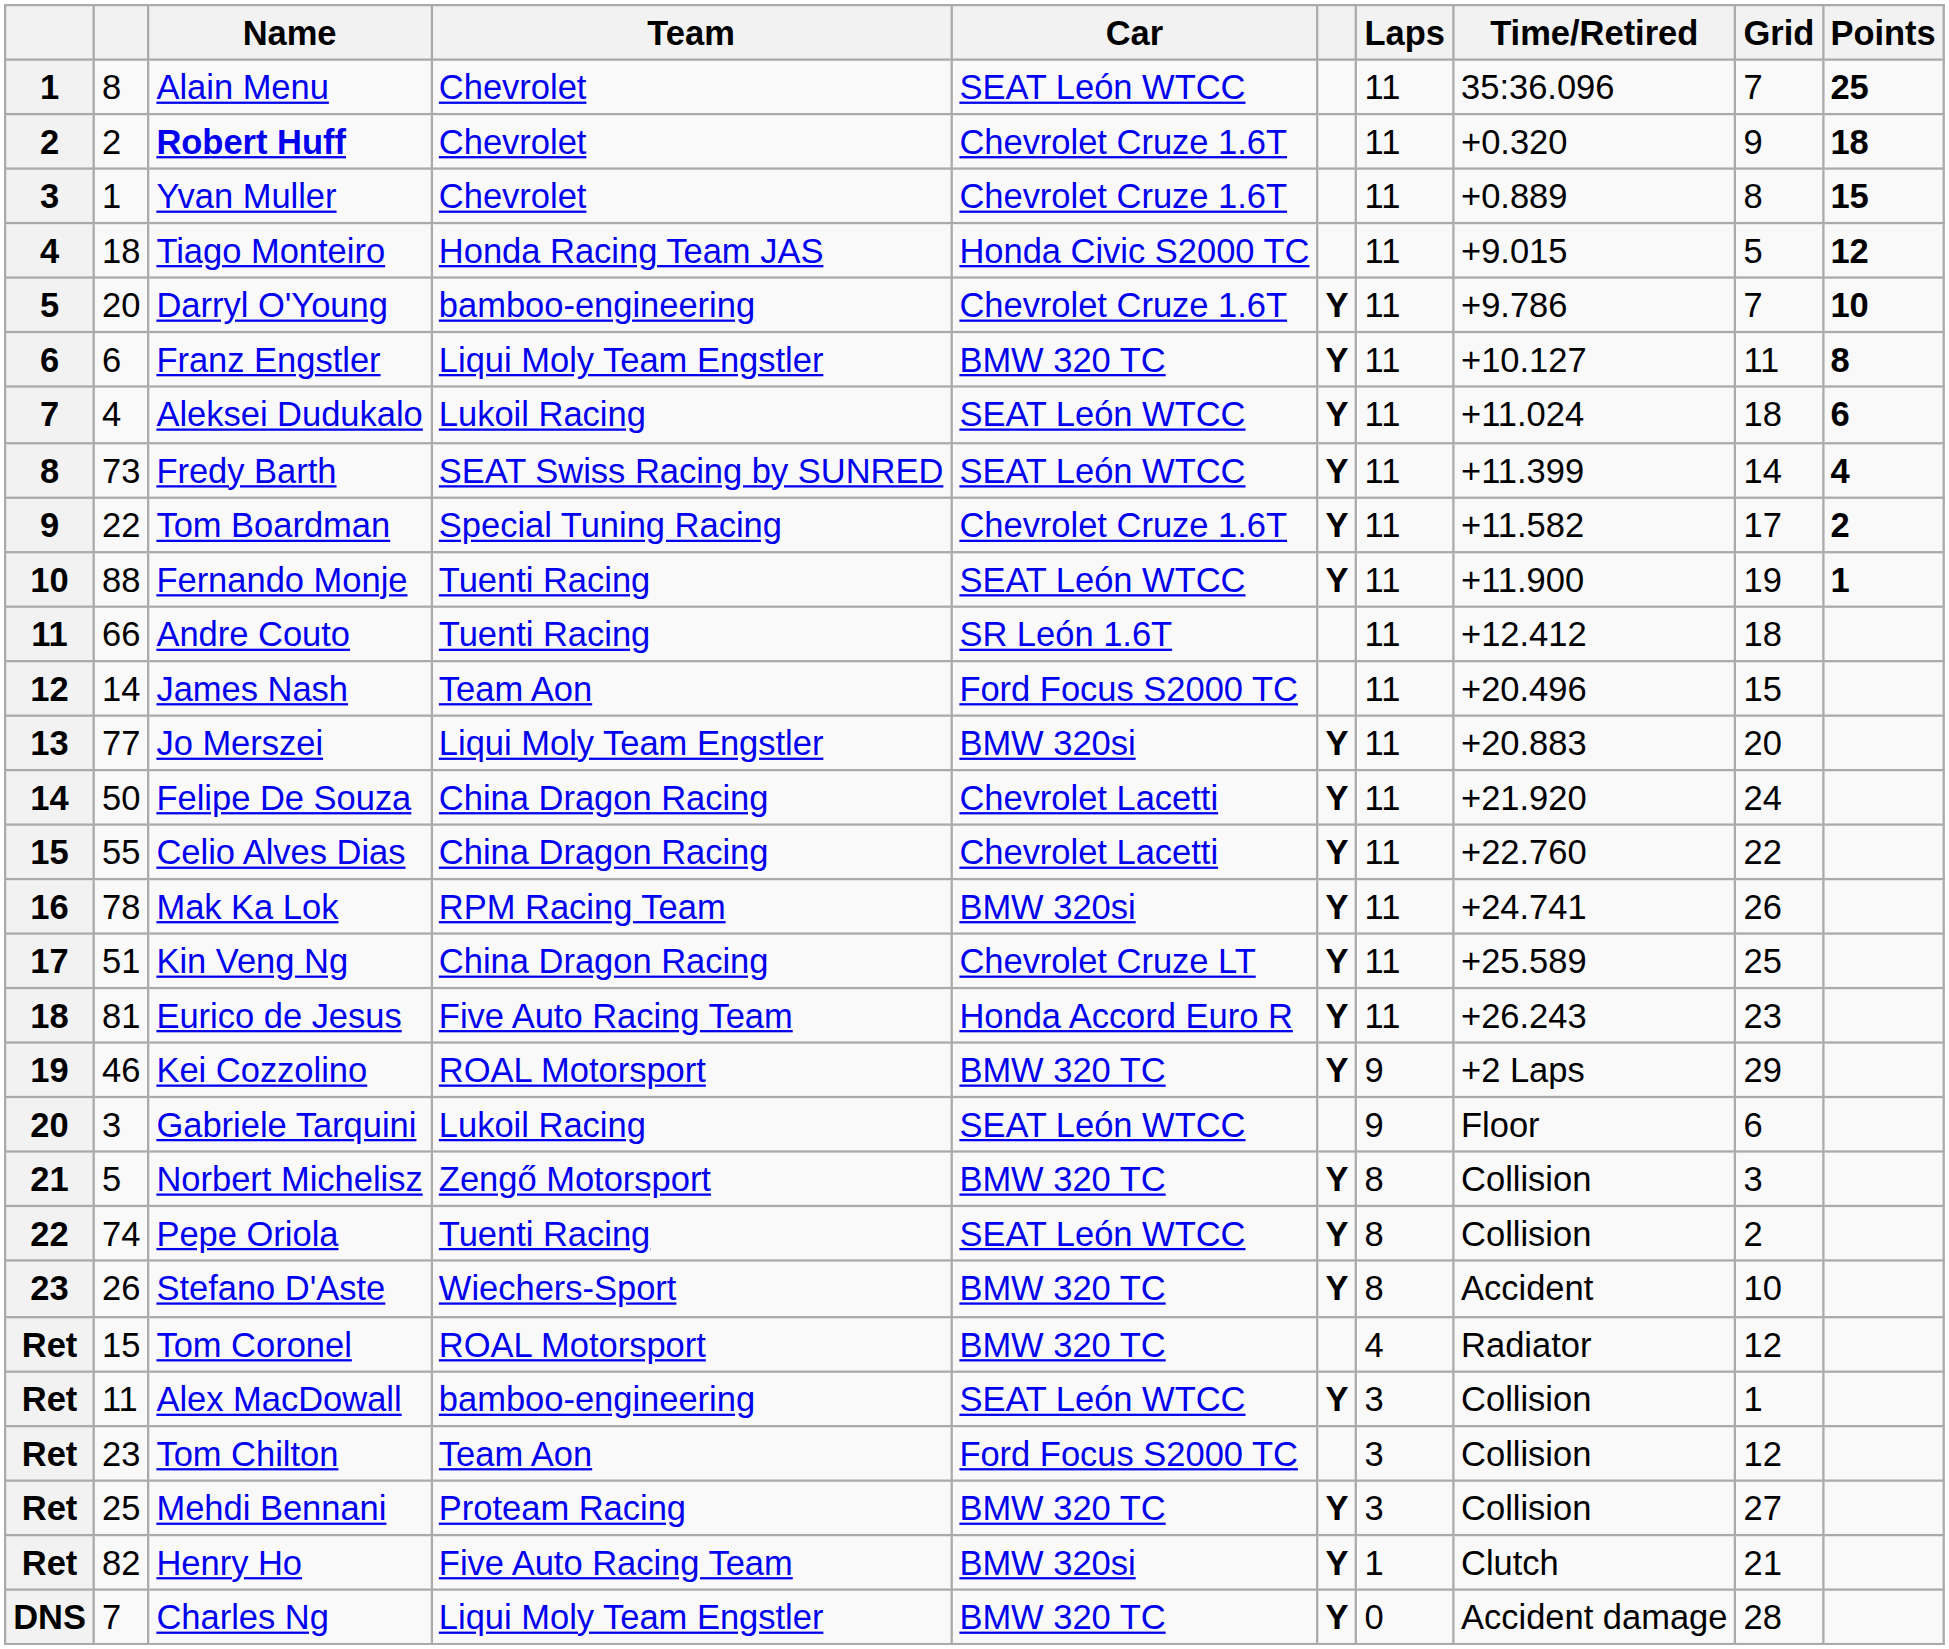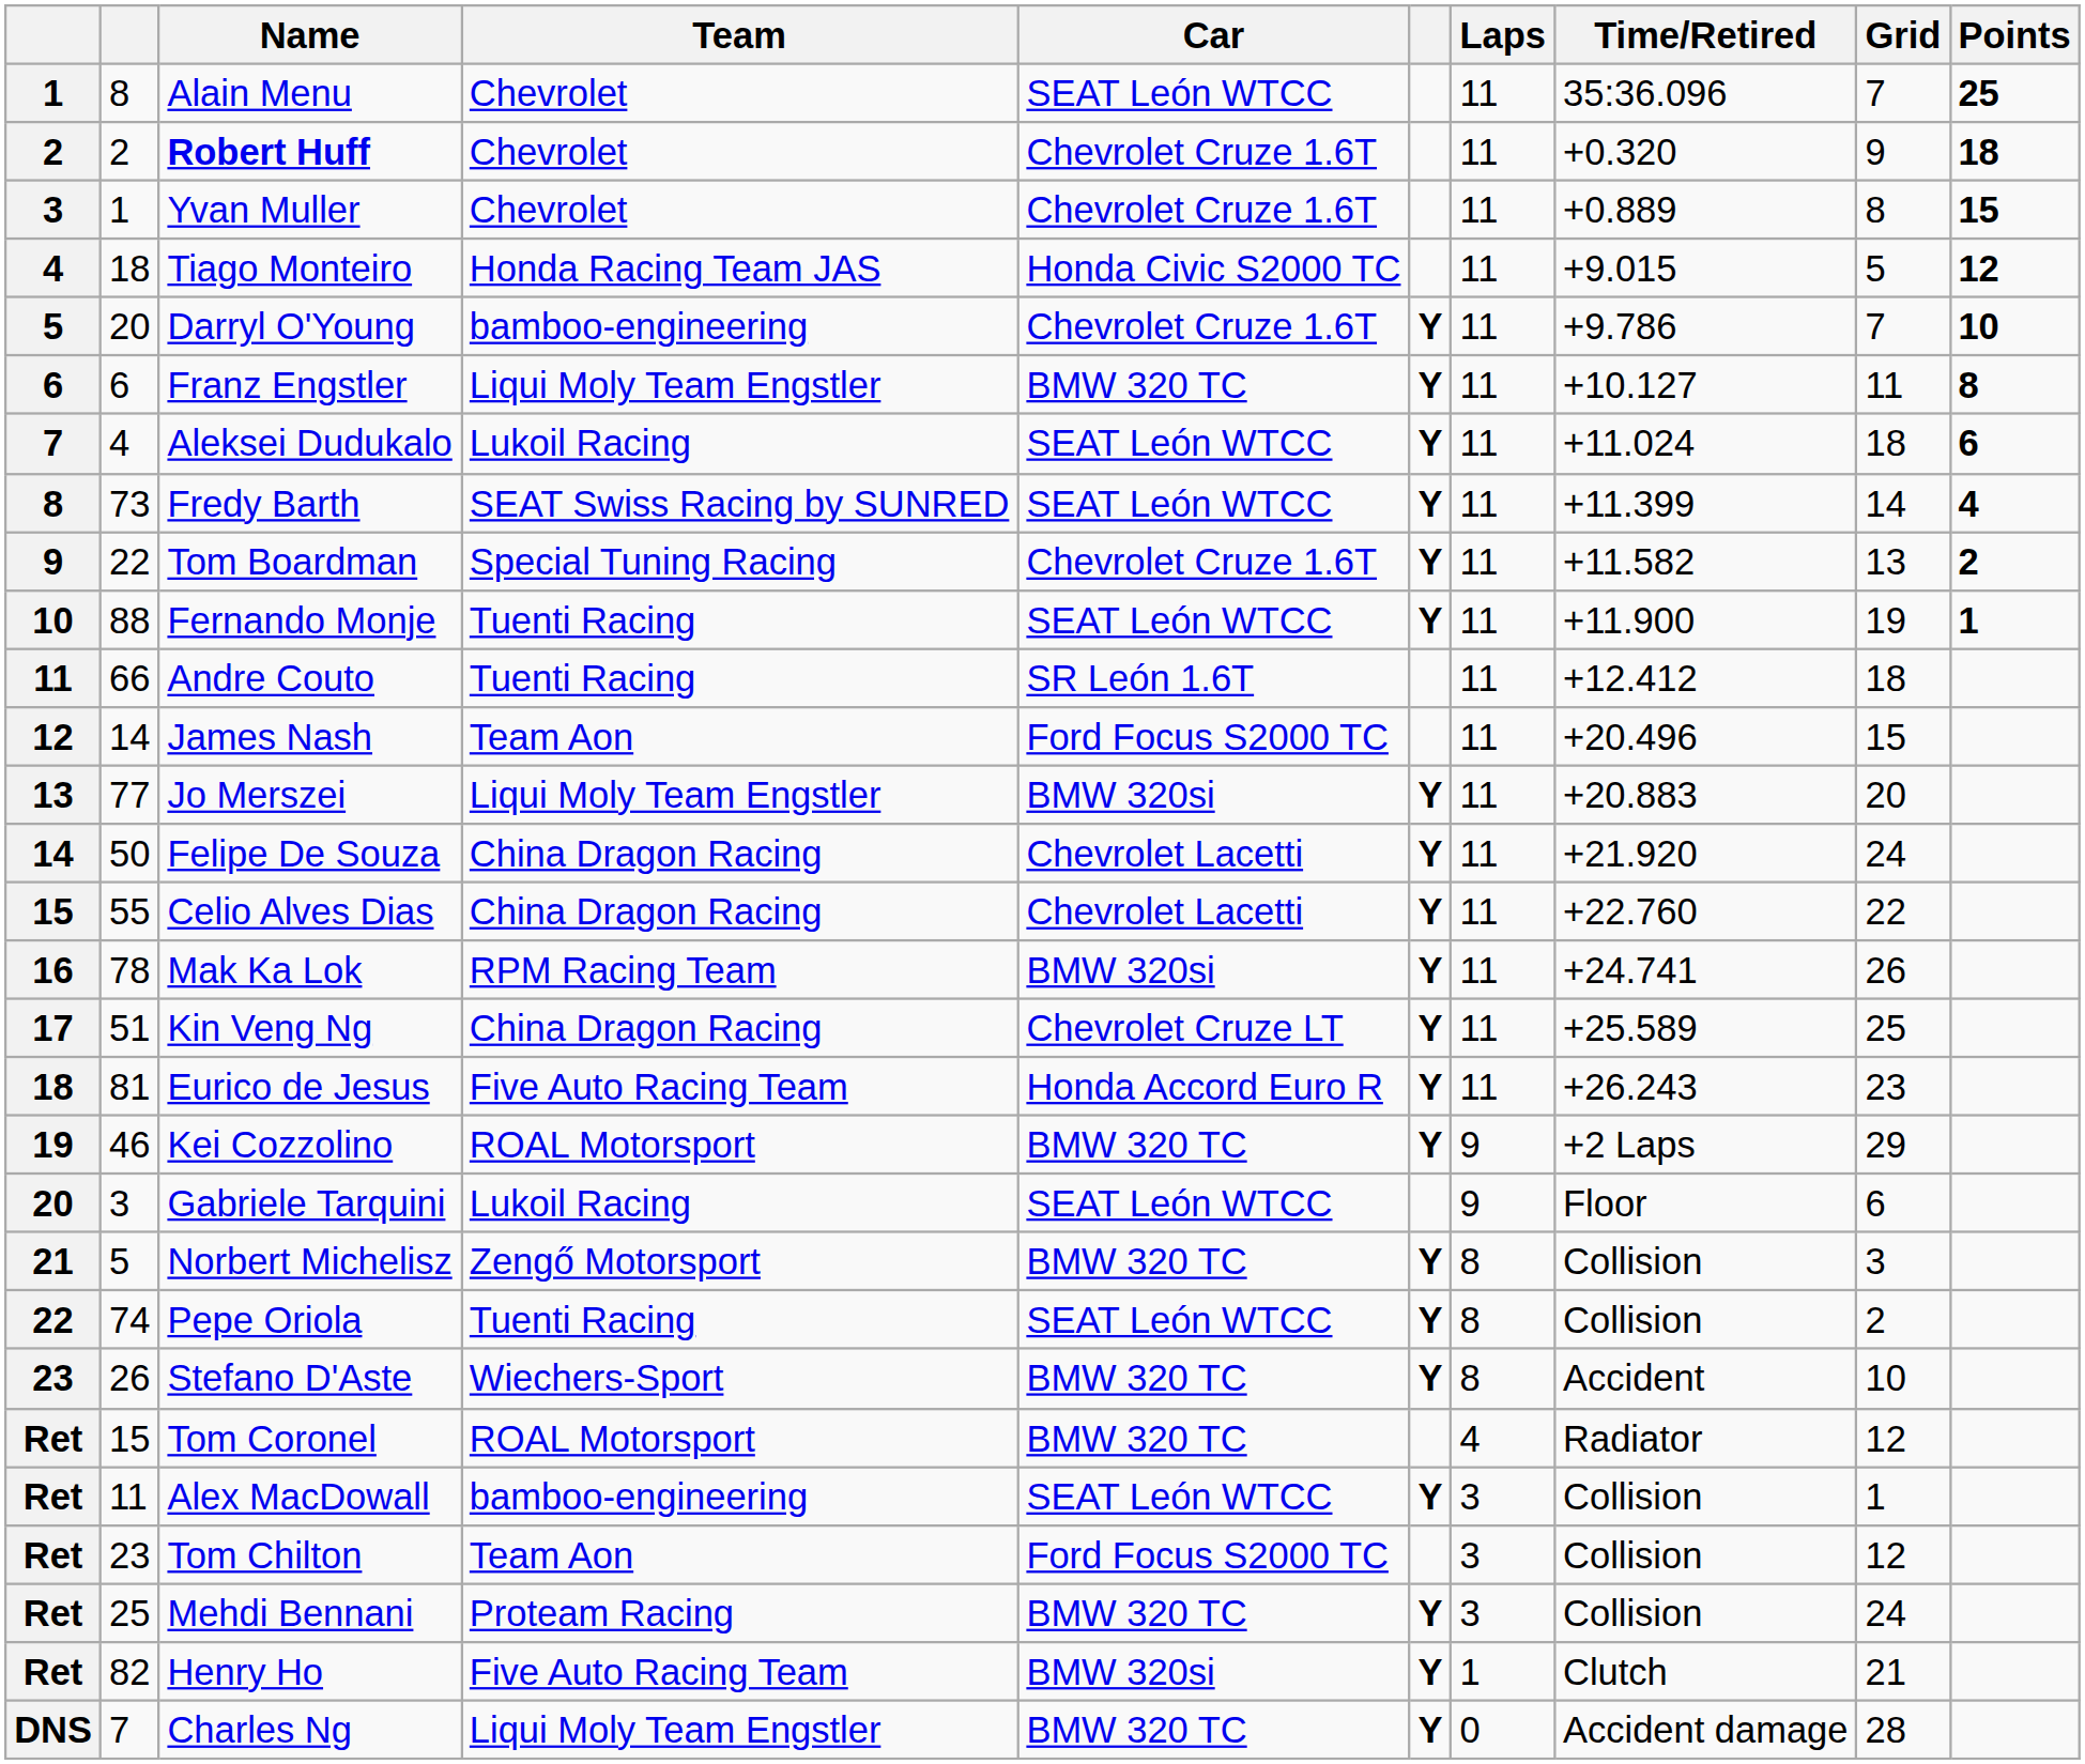 <table class="wikitable sortable" style="font-size: 95%;">
 <tr>
 <th></th>
 <th></th>
 <th>Name</th>
 <th>Team</th>
 <th>Car</th>
 <th></th>
 <th>Laps</th>
 <th>Time/Retired</th>
 <th>Grid</th>
 <th>Points</th>
 </tr>
 <tr>
 <th>1</th>
 <td>8</td>
 <td> <a href='#'>Alain Menu</a></td>
 <td><a href='#'>Chevrolet</a></td>
 <td><a href='#'>SEAT León WTCC</a></td>
 <td></td>
 <td>11</td>
 <td>35:36.096</td>
 <td>7</td>
 <td><strong>25</strong></td>
 </tr>
 <tr>
 <th>2</th>
 <td>2</td>
 <td> <strong><a href='#'>Robert Huff</a></strong></td>
 <td><a href='#'>Chevrolet</a></td>
 <td><a href='#'>Chevrolet Cruze 1.6T</a></td>
 <td></td>
 <td>11</td>
 <td>+0.320</td>
 <td>9</td>
 <td><strong>18</strong></td>
 </tr>
 <tr>
 <th>3</th>
 <td>1</td>
 <td> <a href='#'>Yvan Muller</a></td>
 <td><a href='#'>Chevrolet</a></td>
 <td><a href='#'>Chevrolet Cruze 1.6T</a></td>
 <td></td>
 <td>11</td>
 <td>+0.889</td>
 <td>8</td>
 <td><strong>15</strong></td>
 </tr>
 <tr>
 <th>4</th>
 <td>18</td>
 <td> <a href='#'>Tiago Monteiro</a></td>
 <td><a href='#'>Honda Racing Team JAS</a></td>
 <td><a href='#'>Honda Civic S2000 TC</a></td>
 <td></td>
 <td>11</td>
 <td>+9.015</td>
 <td>5</td>
 <td><strong>12</strong></td>
 </tr>
 <tr>
 <th>5</th>
 <td>20</td>
 <td> <a href='#'>Darryl O'Young</a></td>
 <td><a href='#'>bamboo-engineering</a></td>
 <td><a href='#'>Chevrolet Cruze 1.6T</a></td>
 <td align=center><strong><span>Y</span></strong></td>
 <td>11</td>
 <td>+9.786</td>
 <td>7</td>
 <td><strong>10</strong></td>
 </tr>
 <tr>
 <th>6</th>
 <td>6</td>
 <td> <a href='#'>Franz Engstler</a></td>
 <td><a href='#'>Liqui Moly Team Engstler</a></td>
 <td><a href='#'>BMW 320 TC</a></td>
 <td align=center><strong><span>Y</span></strong></td>
 <td>11</td>
 <td>+10.127</td>
 <td>11</td>
 <td><strong>8</strong></td>
 </tr>
 <tr>
 <th>7</th>
 <td>4</td>
 <td> <a href='#'>Aleksei Dudukalo</a></td>
 <td><a href='#'>Lukoil Racing</a></td>
 <td><a href='#'>SEAT León WTCC</a></td>
 <td align=center><strong><span>Y</span></strong></td>
 <td>11</td>
 <td>+11.024</td>
 <td>18</td>
 <td><strong>6</strong></td>
 </tr>
 <tr>
 <th>8</th>
 <td>73</td>
 <td> <a href='#'>Fredy Barth</a></td>
 <td><a href='#'>SEAT Swiss Racing by SUNRED</a></td>
 <td><a href='#'>SEAT León WTCC</a></td>
 <td align=center><strong><span>Y</span></strong></td>
 <td>11</td>
 <td>+11.399</td>
 <td>14</td>
 <td><strong>4</strong></td>
 </tr>
 <tr>
 <th>9</th>
 <td>22</td>
 <td> <a href='#'>Tom Boardman</a></td>
 <td><a href='#'>Special Tuning Racing</a></td>
 <td><a href='#'>Chevrolet Cruze 1.6T</a></td>
 <td align=center><strong><span>Y</span></strong></td>
 <td>11</td>
 <td>+11.582</td>
-<td>17</td>
+<td>13</td>
 <td><strong>2</strong></td>
 </tr>
 <tr>
 <th>10</th>
 <td>88</td>
 <td> <a href='#'>Fernando Monje</a></td>
 <td><a href='#'>Tuenti Racing</a></td>
 <td><a href='#'>SEAT León WTCC</a></td>
 <td align=center><strong><span>Y</span></strong></td>
 <td>11</td>
 <td>+11.900</td>
 <td>19</td>
 <td><strong>1</strong></td>
 </tr>
 <tr>
 <th>11</th>
 <td>66</td>
 <td> <a href='#'>Andre Couto</a></td>
 <td><a href='#'>Tuenti Racing</a></td>
 <td><a href='#'>SR León 1.6T</a></td>
 <td></td>
 <td>11</td>
 <td>+12.412</td>
 <td>18</td>
 <td></td>
 </tr>
 <tr>
 <th>12</th>
 <td>14</td>
 <td> <a href='#'>James Nash</a></td>
 <td><a href='#'>Team Aon</a></td>
 <td><a href='#'>Ford Focus S2000 TC</a></td>
 <td></td>
 <td>11</td>
 <td>+20.496</td>
 <td>15</td>
 <td></td>
 </tr>
 <tr>
 <th>13</th>
 <td>77</td>
 <td> <a href='#'>Jo Merszei</a></td>
 <td><a href='#'>Liqui Moly Team Engstler</a></td>
 <td><a href='#'>BMW 320si</a></td>
 <td align=center><strong><span>Y</span></strong></td>
 <td>11</td>
 <td>+20.883</td>
 <td>20</td>
 <td></td>
 </tr>
 <tr>
 <th>14</th>
 <td>50</td>
 <td> <a href='#'>Felipe De Souza</a></td>
 <td><a href='#'>China Dragon Racing</a></td>
 <td><a href='#'>Chevrolet Lacetti</a></td>
 <td align=center><strong><span>Y</span></strong></td>
 <td>11</td>
 <td>+21.920</td>
 <td>24</td>
 <td></td>
 </tr>
 <tr>
 <th>15</th>
 <td>55</td>
 <td> <a href='#'>Celio Alves Dias</a></td>
 <td><a href='#'>China Dragon Racing</a></td>
 <td><a href='#'>Chevrolet Lacetti</a></td>
 <td align=center><strong><span>Y</span></strong></td>
 <td>11</td>
 <td>+22.760</td>
 <td>22</td>
 <td></td>
 </tr>
 <tr>
 <th>16</th>
 <td>78</td>
 <td> <a href='#'>Mak Ka Lok</a></td>
 <td><a href='#'>RPM Racing Team</a></td>
 <td><a href='#'>BMW 320si</a></td>
 <td align=center><strong><span>Y</span></strong></td>
 <td>11</td>
 <td>+24.741</td>
 <td>26</td>
 <td></td>
 </tr>
 <tr>
 <th>17</th>
 <td>51</td>
 <td> <a href='#'>Kin Veng Ng</a></td>
 <td><a href='#'>China Dragon Racing</a></td>
 <td><a href='#'>Chevrolet Cruze LT</a></td>
 <td align=center><strong><span>Y</span></strong></td>
 <td>11</td>
 <td>+25.589</td>
 <td>25</td>
 <td></td>
 </tr>
 <tr>
 <th>18</th>
 <td>81</td>
 <td> <a href='#'>Eurico de Jesus</a></td>
 <td><a href='#'>Five Auto Racing Team</a></td>
 <td><a href='#'>Honda Accord Euro R</a></td>
 <td align=center><strong><span>Y</span></strong></td>
 <td>11</td>
 <td>+26.243</td>
 <td>23</td>
 <td></td>
 </tr>
 <tr>
 <th>19</th>
 <td>46</td>
 <td> <a href='#'>Kei Cozzolino</a></td>
 <td><a href='#'>ROAL Motorsport</a></td>
 <td><a href='#'>BMW 320 TC</a></td>
 <td align=center><strong><span>Y</span></strong></td>
 <td>9</td>
 <td>+2 Laps</td>
 <td>29</td>
 <td></td>
 </tr>
 <tr>
 <th>20</th>
 <td>3</td>
 <td> <a href='#'>Gabriele Tarquini</a></td>
 <td><a href='#'>Lukoil Racing</a></td>
 <td><a href='#'>SEAT León WTCC</a></td>
 <td></td>
 <td>9</td>
 <td>Floor</td>
 <td>6</td>
 <td></td>
 </tr>
 <tr>
 <th>21</th>
 <td>5</td>
 <td> <a href='#'>Norbert Michelisz</a></td>
 <td><a href='#'>Zengő Motorsport</a></td>
 <td><a href='#'>BMW 320 TC</a></td>
 <td align=center><strong><span>Y</span></strong></td>
 <td>8</td>
 <td>Collision</td>
 <td>3</td>
 <td></td>
 </tr>
 <tr>
 <th>22</th>
 <td>74</td>
 <td> <a href='#'>Pepe Oriola</a></td>
 <td><a href='#'>Tuenti Racing</a></td>
 <td><a href='#'>SEAT León WTCC</a></td>
 <td align=center><strong><span>Y</span></strong></td>
 <td>8</td>
 <td>Collision</td>
 <td>2</td>
 <td></td>
 </tr>
 <tr>
 <th>23</th>
 <td>26</td>
 <td> <a href='#'>Stefano D'Aste</a></td>
 <td><a href='#'>Wiechers-Sport</a></td>
 <td><a href='#'>BMW 320 TC</a></td>
 <td align=center><strong><span>Y</span></strong></td>
 <td>8</td>
 <td>Accident</td>
 <td>10</td>
 <td></td>
 </tr>
 <tr>
 <th>Ret</th>
 <td>15</td>
 <td> <a href='#'>Tom Coronel</a></td>
 <td><a href='#'>ROAL Motorsport</a></td>
 <td><a href='#'>BMW 320 TC</a></td>
 <td></td>
 <td>4</td>
 <td>Radiator</td>
 <td>12</td>
 <td></td>
 </tr>
 <tr>
 <th>Ret</th>
 <td>11</td>
 <td> <a href='#'>Alex MacDowall</a></td>
 <td><a href='#'>bamboo-engineering</a></td>
 <td><a href='#'>SEAT León WTCC</a></td>
 <td align=center><strong><span>Y</span></strong></td>
 <td>3</td>
 <td>Collision</td>
 <td>1</td>
 <td></td>
 </tr>
 <tr>
 <th>Ret</th>
 <td>23</td>
 <td> <a href='#'>Tom Chilton</a></td>
 <td><a href='#'>Team Aon</a></td>
 <td><a href='#'>Ford Focus S2000 TC</a></td>
 <td></td>
 <td>3</td>
 <td>Collision</td>
 <td>12</td>
 <td></td>
 </tr>
 <tr>
 <th>Ret</th>
 <td>25</td>
 <td> <a href='#'>Mehdi Bennani</a></td>
 <td><a href='#'>Proteam Racing</a></td>
 <td><a href='#'>BMW 320 TC</a></td>
 <td align=center><strong><span>Y</span></strong></td>
 <td>3</td>
 <td>Collision</td>
-<td>27</td>
+<td>24</td>
 <td></td>
 </tr>
 <tr>
 <th>Ret</th>
 <td>82</td>
 <td> <a href='#'>Henry Ho</a></td>
 <td><a href='#'>Five Auto Racing Team</a></td>
 <td><a href='#'>BMW 320si</a></td>
 <td align=center><strong><span>Y</span></strong></td>
 <td>1</td>
 <td>Clutch</td>
 <td>21</td>
 <td></td>
 </tr>
 <tr>
 <th>DNS</th>
 <td>7</td>
 <td> <a href='#'>Charles Ng</a></td>
 <td><a href='#'>Liqui Moly Team Engstler</a></td>
 <td><a href='#'>BMW 320 TC</a></td>
 <td align=center><strong><span>Y</span></strong></td>
 <td>0</td>
 <td>Accident damage</td>
 <td>28</td>
 <td></td>
 </tr>
 </table>
